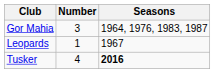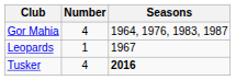 <table class="wikitable sortable">
 <tr>
 <th>Club</th>
 <th>Number</th>
 <th>Seasons</th>
 </tr>
 <tr>
 <td><a href='#'>Gor Mahia</a></td>
-<td style="text-align:center">3</td>
+<td style="text-align:center">4</td>
 <td>1964, 1976, 1983, 1987</td>
 </tr>
 <tr>
 <td><a href='#'>Leopards</a></td>
 <td style="text-align:center">1</td>
 <td>1967</td>
 </tr>
 <tr>
 <td><a href='#'>Tusker</a></td>
 <td style="text-align:center">4</td>
 <td><strong>2016</strong></td>
 </tr>
 </table>
